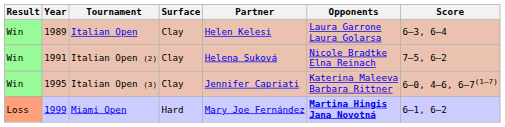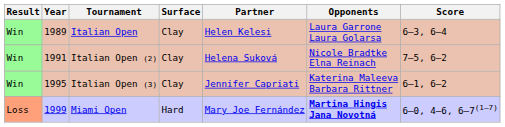 <table class="sortable wikitable">
 <tr>
 <th>Result</th>
 <th>Year</th>
 <th>Tournament</th>
 <th>Surface</th>
 <th>Partner</th>
 <th>Opponents</th>
 <th class="unsortable">Score</th>
 </tr>
 <tr bgcolor=EBC2AF>
 <td style="background:#98fb98;">Win</td>
 <td>1989</td>
 <td><a href='#'>Italian Open</a></td>
 <td>Clay</td>
 <td> <a href='#'>Helen Kelesi</a></td>
 <td> <a href='#'>Laura Garrone</a><br> <a href='#'>Laura Golarsa</a></td>
 <td>6–3, 6–4</td>
 </tr>
 <tr bgcolor=EBC2AF>
 <td style="background:#98fb98;">Win</td>
 <td>1991</td>
 <td>Italian Open <small>(2)</small></td>
 <td>Clay</td>
 <td> <a href='#'>Helena Suková</a></td>
 <td> <a href='#'>Nicole Bradtke</a><br> <a href='#'>Elna Reinach</a></td>
 <td>7–5, 6–2</td>
 </tr>
 <tr bgcolor=EBC2AF>
 <td style="background:#98fb98;">Win</td>
 <td>1995</td>
 <td>Italian Open <small>(3)</small></td>
 <td>Clay</td>
 <td> <a href='#'>Jennifer Capriati</a></td>
 <td> <a href='#'>Katerina Maleeva</a><br> <a href='#'>Barbara Rittner</a></td>
-<td>6–0, 4–6, 6–7<sup>(1–7)</sup></td>
+<td>6–1, 6–2</td>
 </tr>
 <tr bgcolor=CCCCFF>
 <td style="background:#ffa07a;">Loss</td>
 <td><a href='#'>1999</a></td>
 <td><a href='#'>Miami Open</a></td>
 <td>Hard</td>
 <td> <a href='#'>Mary Joe Fernández</a></td>
 <td><strong> <a href='#'>Martina Hingis</a><br> <a href='#'>Jana Novotná</a></strong></td>
-<td>6–1, 6–2</td>
+<td>6–0, 4–6, 6–7<sup>(1–7)</sup></td>
 </tr>
 </table>
